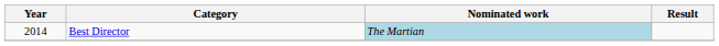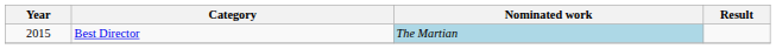 <table class=wikitable>
 <tr>
 <th scope="col" style="width:5em;">Year</th>
 <th scope="col" style="width:26em;">Category</th>
 <th scope="col" style="width:25em;">Nominated work</th>
 <th scope="col" style="width:5em;">Result</th>
 </tr>
 <tr>
-<td style="text-align:center;">2014</td>
+<td style="text-align:center;">2015</td>
 <td><a href='#'>Best Director</a></td>
 <td style="background: lightblue;"><em>The Martian</em></td>
 <td></td>
 </tr>
 <tr>
 </tr>
 </table>
